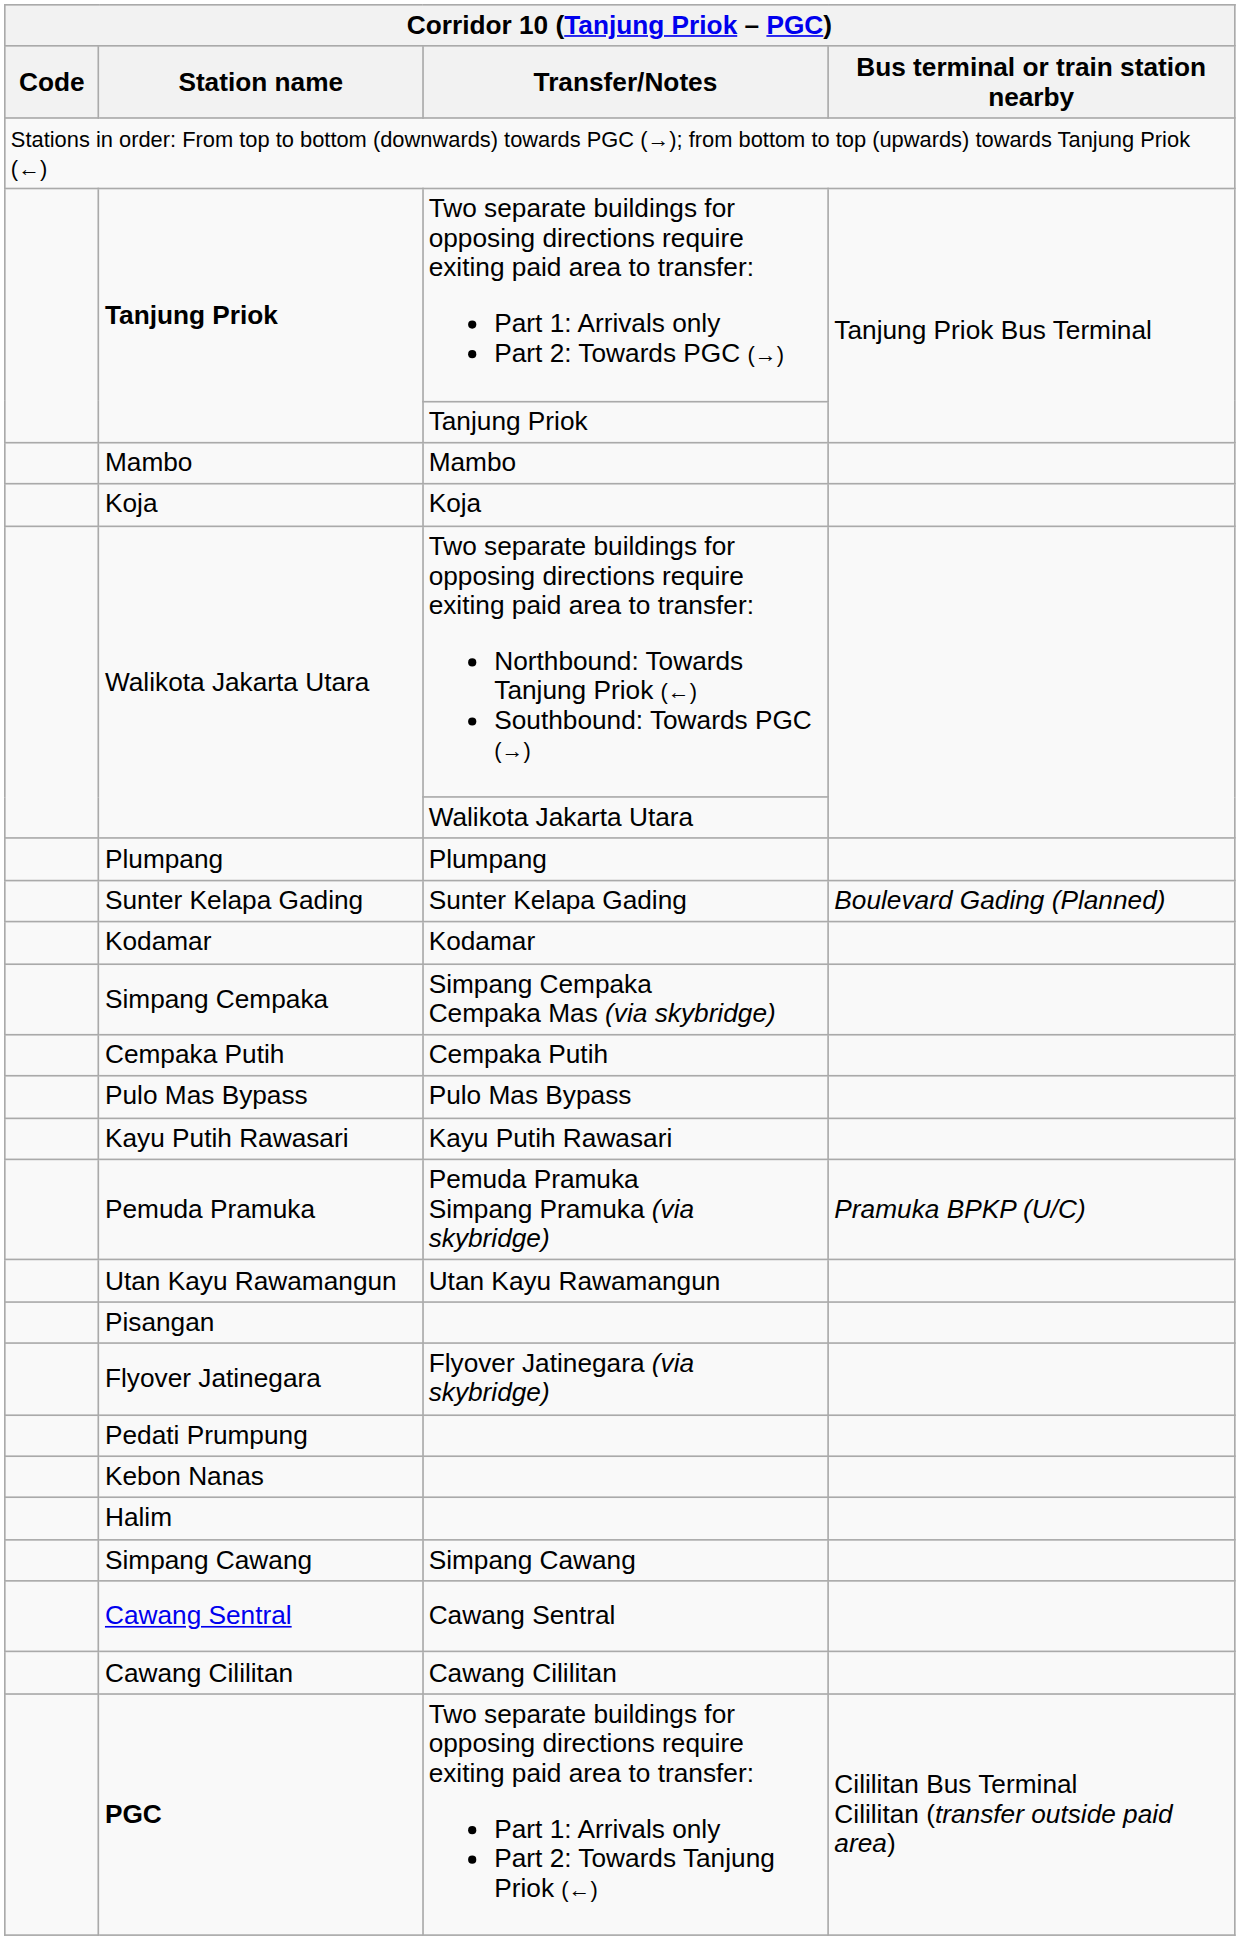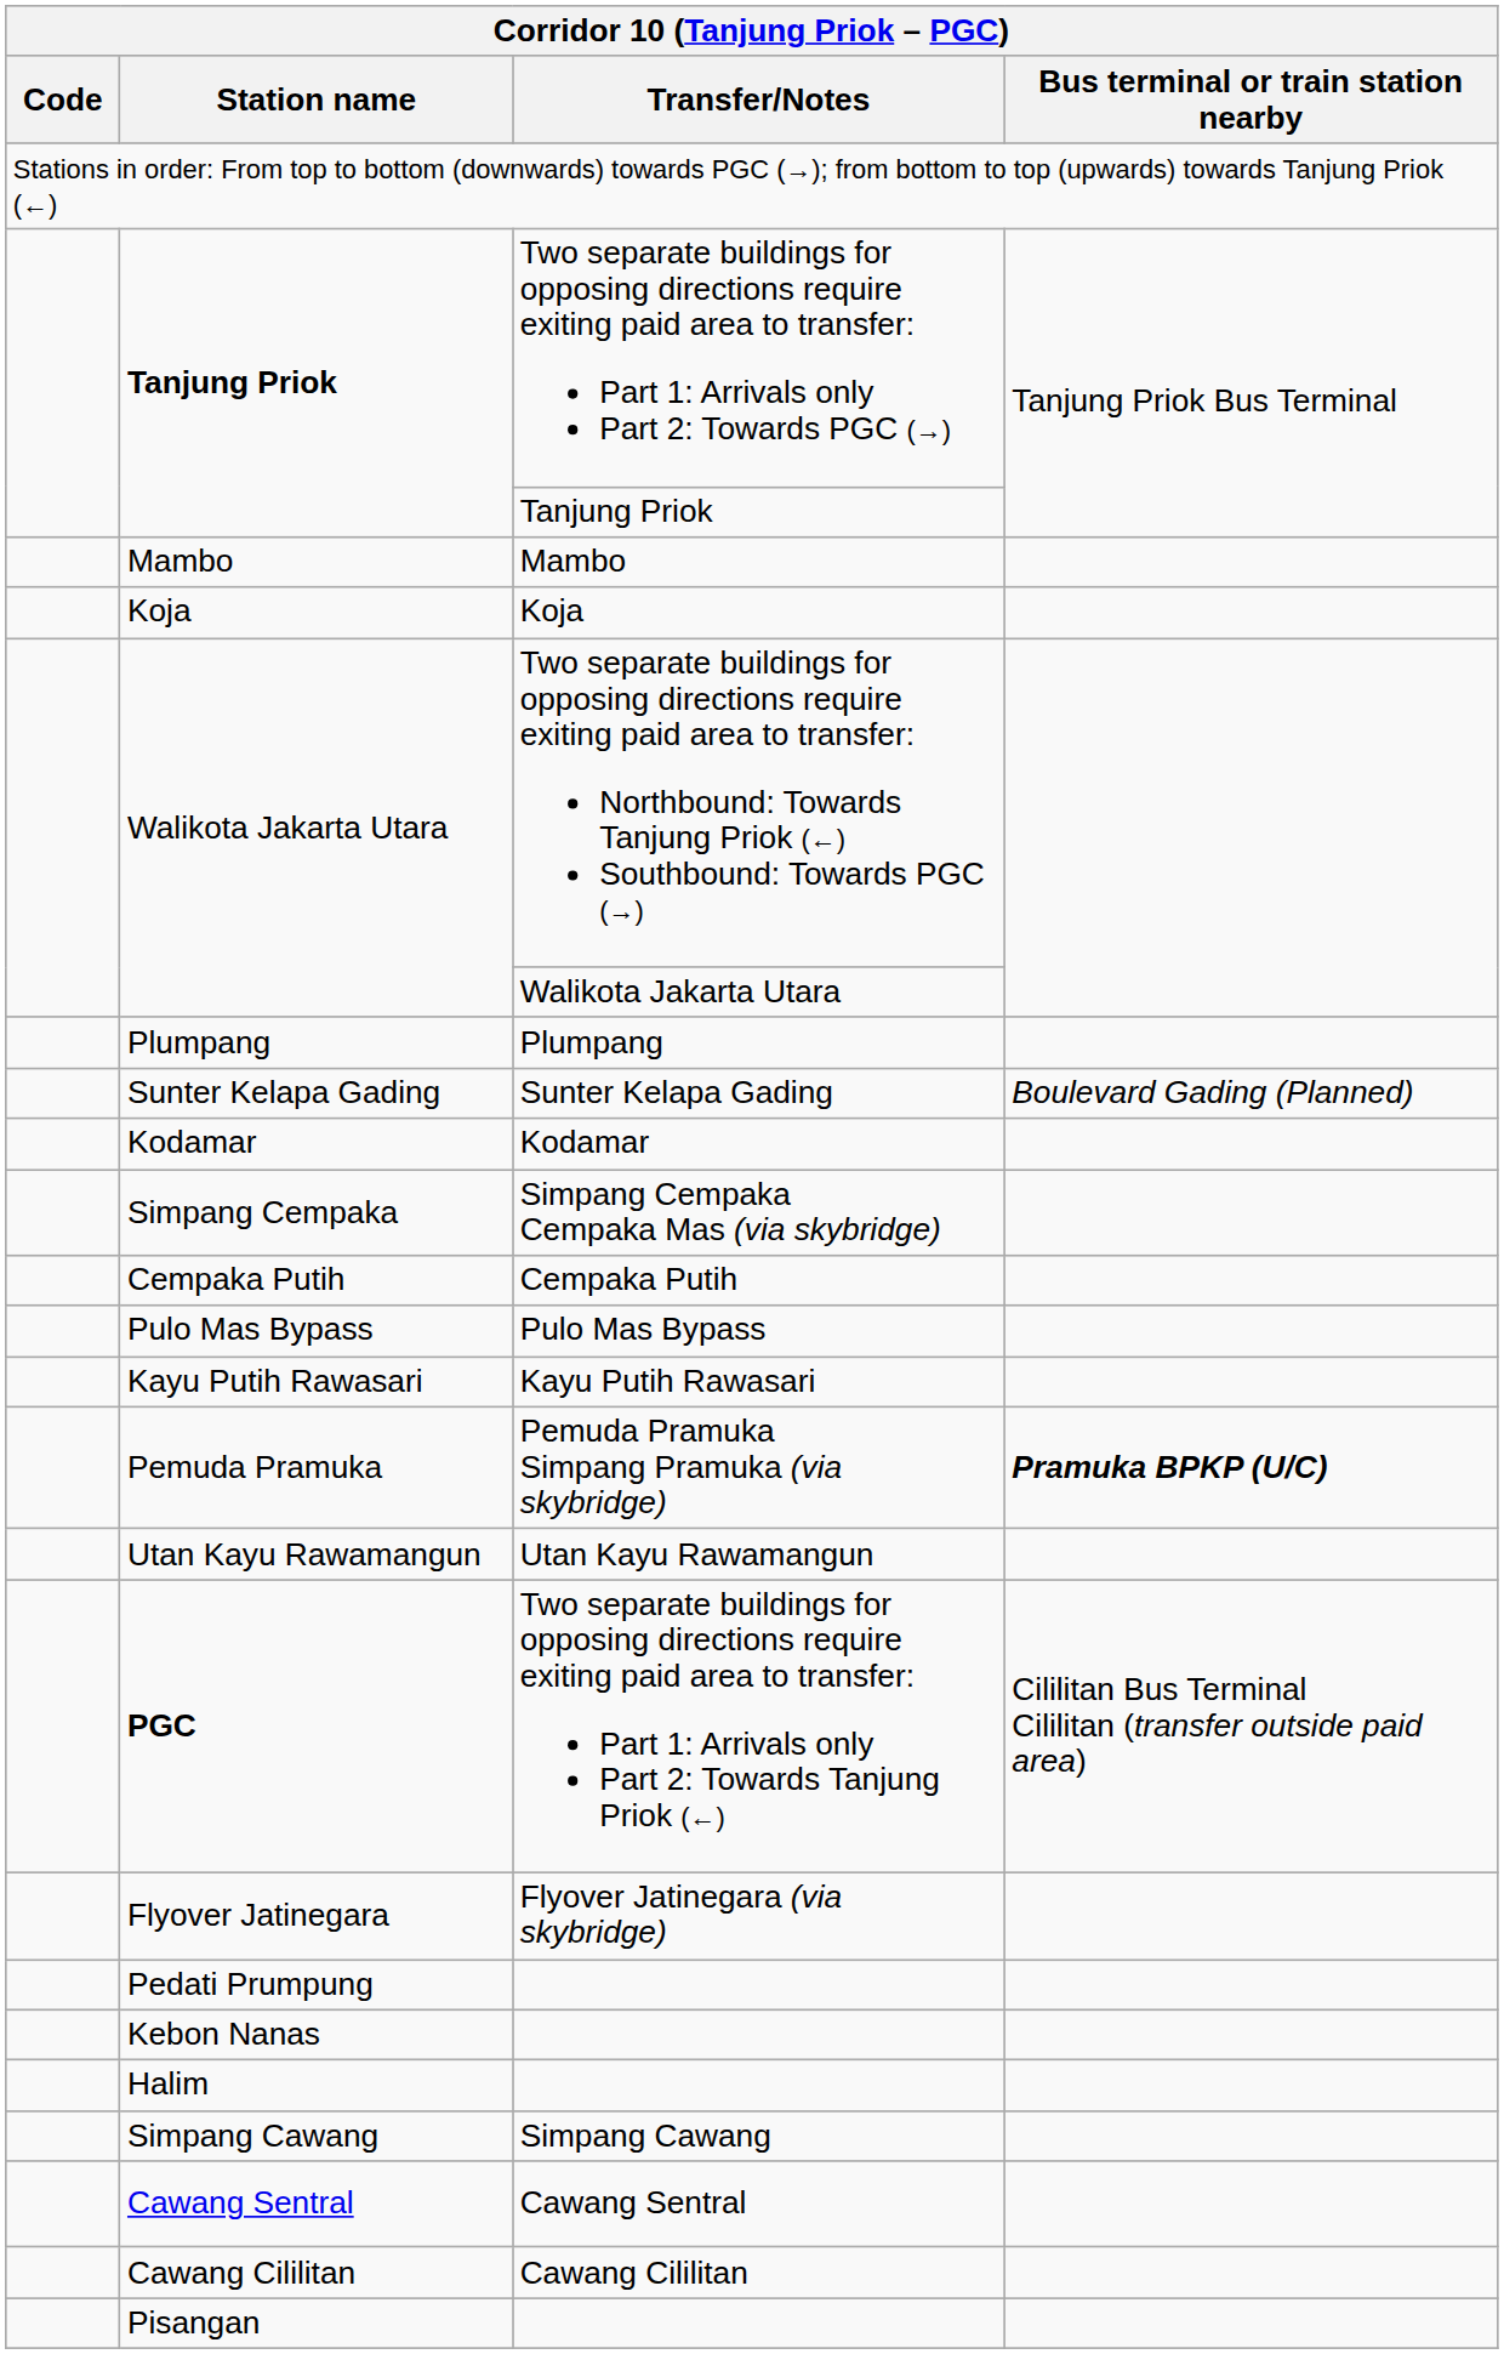 <table class="wikitable" style="font-size:100%">
 <tr>
 <th colspan="4" align="left"> Corridor 10 (<a href='#'>Tanjung Priok</a> – <a href='#'>PGC</a>)</th>
 </tr>
 <tr>
 <th width="50">Code</th>
 <th width="190">Station name</th>
 <th width="240">Transfer/Notes</th>
 <th width="240">Bus terminal or train station nearby</th>
 </tr>
 <tr>
 <td colspan="4"><small>Stations in order: From top to bottom (downwards) towards PGC (→); from bottom to top (upwards) towards Tanjung Priok (←)</small></td>
 </tr>
 <tr>
 <td rowspan="2" align="center"><strong></strong><br><strong></strong></td>
 <td rowspan="2"><strong>Tanjung Priok</strong></td>
 <td>Two separate buildings for opposing directions require exiting paid area to transfer:<br><ul><li>Part 1: Arrivals only</li><li>Part 2: Towards PGC <small>(→)</small></li></ul></td>
 <td rowspan="2"> <br> Tanjung Priok Bus Terminal</td>
 </tr>
 <tr>
 <td>   Tanjung Priok</td>
 </tr>
 <tr>
 <td align="center"><strong></strong><br><strong></strong></td>
 <td>Mambo</td>
 <td>  Mambo</td>
 <td></td>
 </tr>
 <tr>
 <td align="center"><strong></strong><br><strong></strong></td>
 <td>Koja</td>
 <td>  Koja</td>
 <td></td>
 </tr>
 <tr>
 <td rowspan="2" align="center"><strong></strong><br><strong></strong></td>
 <td rowspan="2">Walikota Jakarta Utara</td>
 <td>Two separate buildings for opposing directions require exiting paid area to transfer:<br><ul><li>Northbound: Towards Tanjung Priok <small>(←)</small></li><li>Southbound: Towards PGC <small>(→)</small></li></ul></td>
 <td rowspan="2"></td>
 </tr>
 <tr>
 <td>  Walikota Jakarta Utara</td>
 </tr>
 <tr>
 <td align="center"><strong></strong><br><strong></strong></td>
 <td>Plumpang</td>
 <td>  Plumpang</td>
 <td></td>
 </tr>
 <tr>
 <td align="center"><strong></strong><br><strong></strong></td>
 <td>Sunter Kelapa Gading</td>
 <td>  Sunter Kelapa Gading</td>
 <td> <em>Boulevard Gading (Planned)</em></td>
 </tr>
 <tr>
 <td align="center"><strong></strong></td>
 <td>Kodamar</td>
 <td> Kodamar</td>
 <td></td>
 </tr>
 <tr>
 <td align="center"><strong></strong></td>
 <td>Simpang Cempaka</td>
 <td>  Simpang Cempaka<br>   Cempaka Mas <em>(via skybridge)</em></td>
 <td></td>
 </tr>
 <tr>
 <td align="center"><strong></strong></td>
 <td>Cempaka Putih</td>
 <td>  Cempaka Putih</td>
 <td></td>
 </tr>
 <tr>
 <td align="center"><strong></strong></td>
 <td>Pulo Mas Bypass</td>
 <td>  Pulo Mas Bypass</td>
 <td></td>
 </tr>
 <tr>
 <td align="center"><strong></strong></td>
 <td>Kayu Putih Rawasari</td>
 <td>  Kayu Putih Rawasari</td>
 <td></td>
 </tr>
 <tr>
 <td align="center"><strong></strong></td>
 <td>Pemuda Pramuka</td>
 <td>  Pemuda Pramuka<br>  Simpang Pramuka <em>(via skybridge)</em></td>
-<td><em> Pramuka BPKP (U/C)</em></td>
+<td><strong><em> Pramuka BPKP (U/C)</em></strong></td>
 </tr>
 <tr>
 <td align="center"><strong></strong></td>
 <td>Utan Kayu Rawamangun</td>
 <td>  Utan Kayu Rawamangun</td>
 <td></td>
 </tr>
 <tr>
 <td align="center"><strong></strong></td>
-<td>Pisangan</td>
-<td></td>
-<td></td>
+<td><strong>PGC</strong></td>
+<td>Two separate buildings for opposing directions require exiting paid area to transfer:<br><ul><li>Part 1: Arrivals only</li><li>Part 2: Towards Tanjung Priok <small>(←)</small></li></ul></td>
+<td> Cililitan Bus Terminal<br>    Cililitan (<em>transfer outside paid area</em>)</td>
 </tr>
 <tr>
 <td align="center"><strong></strong><br><strong></strong></td>
 <td>Flyover Jatinegara</td>
 <td> Flyover Jatinegara <em>(via skybridge)</em></td>
 <td>  </td>
 </tr>
 <tr>
 <td align="center"><strong></strong></td>
 <td>Pedati Prumpung</td>
 <td></td>
 <td></td>
 </tr>
 <tr>
 <td align="center"><strong></strong></td>
 <td>Kebon Nanas</td>
 <td></td>
 <td></td>
 </tr>
 <tr>
 <td align="center"><strong></strong></td>
 <td>Halim</td>
 <td></td>
 <td></td>
 </tr>
 <tr>
 <td align="center"><strong></strong></td>
 <td>Simpang Cawang</td>
 <td> Simpang Cawang</td>
 <td></td>
 </tr>
 <tr>
 <td align="center"><strong></strong><br><strong></strong><br><strong></strong></td>
 <td><a href='#'>Cawang Sentral</a></td>
 <td>      Cawang Sentral</td>
 <td></td>
 </tr>
 <tr>
 <td align="center"><strong></strong><br><strong></strong></td>
 <td>Cawang Cililitan</td>
 <td>    Cawang Cililitan</td>
 <td></td>
 </tr>
 <tr>
 <td align="center"><strong></strong></td>
-<td><strong>PGC</strong></td>
-<td>Two separate buildings for opposing directions require exiting paid area to transfer:<br><ul><li>Part 1: Arrivals only</li><li>Part 2: Towards Tanjung Priok <small>(←)</small></li></ul></td>
-<td> Cililitan Bus Terminal<br>    Cililitan (<em>transfer outside paid area</em>)</td>
+<td>Pisangan</td>
+<td></td>
+<td></td>
 </tr>
 </table>
